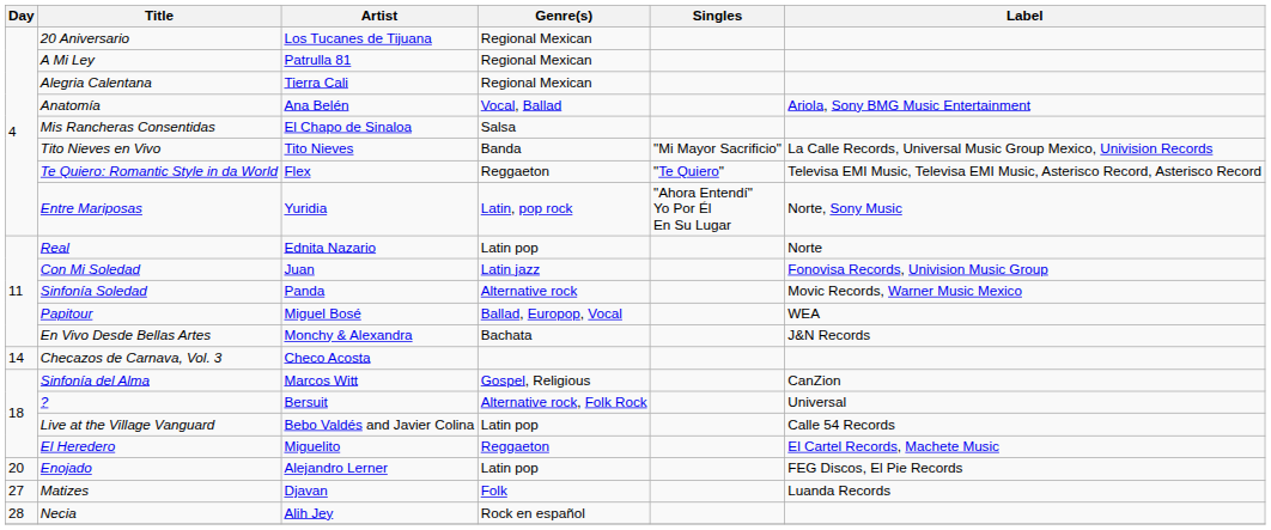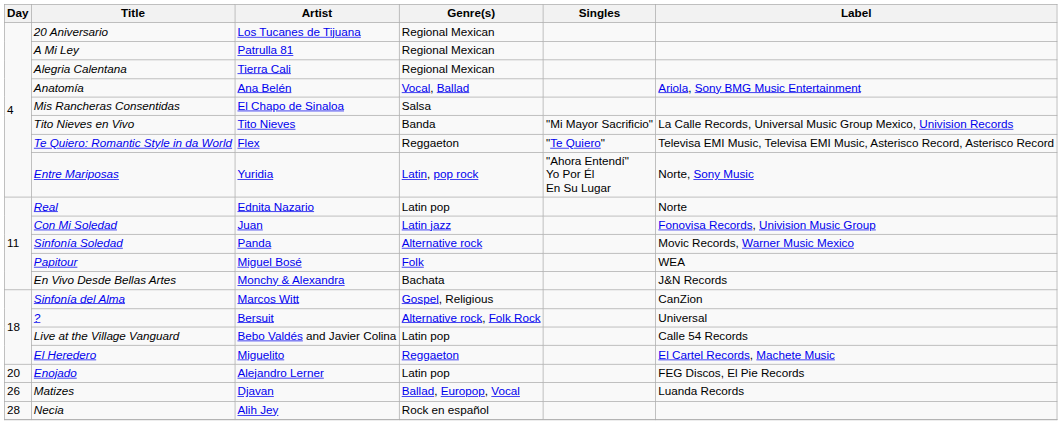 <table class="wikitable sortable" style="text-align: left;">
 <tr>
 <th>Day</th>
 <th>Title</th>
 <th>Artist</th>
 <th>Genre(s)</th>
 <th>Singles</th>
 <th>Label</th>
 </tr>
 <tr>
 <td rowspan="8">4</td>
 <td><em>20 Aniversario</em></td>
 <td><a href='#'>Los Tucanes de Tijuana</a></td>
 <td>Regional Mexican</td>
 <td></td>
 <td></td>
 </tr>
 <tr>
 <td><em>A Mi Ley</em></td>
 <td><a href='#'>Patrulla 81</a></td>
 <td>Regional Mexican</td>
 <td></td>
 <td></td>
 </tr>
 <tr>
 <td><em>Alegria Calentana</em></td>
 <td><a href='#'>Tierra Cali</a></td>
 <td>Regional Mexican</td>
 <td></td>
 <td></td>
 </tr>
 <tr>
 <td><em>Anatomía</em></td>
 <td><a href='#'>Ana Belén</a></td>
 <td><a href='#'>Vocal</a>, <a href='#'>Ballad</a></td>
 <td></td>
 <td><a href='#'>Ariola</a>, <a href='#'>Sony BMG Music Entertainment</a></td>
 </tr>
 <tr>
 <td><em>Mis Rancheras Consentidas</em></td>
 <td><a href='#'>El Chapo de Sinaloa</a></td>
 <td>Salsa</td>
 <td></td>
 <td></td>
 </tr>
 <tr>
 <td><em>Tito Nieves en Vivo</em></td>
 <td><a href='#'>Tito Nieves</a></td>
 <td>Banda</td>
 <td>"Mi Mayor Sacrificio"</td>
 <td>La Calle Records, Universal Music Group Mexico, <a href='#'>Univision Records</a></td>
 </tr>
 <tr>
 <td><em><a href='#'>Te Quiero: Romantic Style in da World</a></em></td>
 <td><a href='#'>Flex</a></td>
 <td>Reggaeton</td>
 <td>"<a href='#'>Te Quiero</a>"</td>
 <td>Televisa EMI Music, Televisa EMI Music, Asterisco Record, Asterisco Record</td>
 </tr>
 <tr>
 <td><em><a href='#'>Entre Mariposas</a></em></td>
 <td><a href='#'>Yuridia</a></td>
 <td><a href='#'>Latin</a>, <a href='#'>pop rock</a></td>
 <td>"Ahora Entendí"<br>Yo Por Él<br>En Su Lugar</td>
 <td>Norte, <a href='#'>Sony Music</a></td>
 </tr>
 <tr>
 <td rowspan="5">11</td>
 <td><em><a href='#'>Real</a></em></td>
 <td><a href='#'>Ednita Nazario</a></td>
 <td>Latin pop</td>
 <td></td>
 <td>Norte</td>
 </tr>
 <tr>
 <td><em><a href='#'>Con Mi Soledad</a></em></td>
 <td><a href='#'>Juan</a></td>
 <td><a href='#'>Latin jazz</a></td>
 <td></td>
 <td><a href='#'>Fonovisa Records</a>, <a href='#'>Univision Music Group</a></td>
 </tr>
 <tr>
 <td><em><a href='#'>Sinfonía Soledad</a></em></td>
 <td><a href='#'>Panda</a></td>
 <td><a href='#'>Alternative rock</a></td>
 <td></td>
 <td>Movic Records, <a href='#'>Warner Music Mexico</a></td>
 </tr>
 <tr>
 <td><em><a href='#'>Papitour</a></em></td>
 <td><a href='#'>Miguel Bosé</a></td>
-<td><a href='#'>Ballad</a>, <a href='#'>Europop</a>, <a href='#'>Vocal</a></td>
+<td><a href='#'>Folk</a></td>
 <td></td>
 <td>WEA</td>
 </tr>
 <tr>
 <td><em>En Vivo Desde Bellas Artes</em></td>
 <td><a href='#'>Monchy & Alexandra</a></td>
 <td>Bachata</td>
 <td></td>
 <td>J&N Records</td>
-</tr>
-<tr>
-<td>14</td>
-<td><em>Checazos de Carnava, Vol. 3</em></td>
-<td><a href='#'>Checo Acosta</a></td>
-<td></td>
-<td></td>
-<td></td>
 </tr>
 <tr>
 <td rowspan="4">18</td>
 <td><em><a href='#'>Sinfonía del Alma</a></em></td>
 <td><a href='#'>Marcos Witt</a></td>
 <td><a href='#'>Gospel</a>, Religious</td>
 <td></td>
 <td>CanZion</td>
 </tr>
 <tr>
 <td><em><a href='#'>?</a></em></td>
 <td><a href='#'>Bersuit</a></td>
 <td><a href='#'>Alternative rock</a>, <a href='#'>Folk Rock</a></td>
 <td></td>
 <td>Universal</td>
 </tr>
 <tr>
 <td><em>Live at the Village Vanguard</em></td>
 <td><a href='#'>Bebo Valdés</a> and Javier Colina</td>
 <td>Latin pop</td>
 <td></td>
 <td>Calle 54 Records</td>
 </tr>
 <tr>
 <td><em><a href='#'>El Heredero</a></em></td>
 <td><a href='#'>Miguelito</a></td>
 <td><a href='#'>Reggaeton</a></td>
 <td></td>
 <td><a href='#'>El Cartel Records</a>, <a href='#'>Machete Music</a></td>
 </tr>
 <tr>
 <td>20</td>
 <td><em><a href='#'>Enojado</a></em></td>
 <td><a href='#'>Alejandro Lerner</a></td>
 <td>Latin pop</td>
 <td></td>
 <td>FEG Discos, El Pie Records</td>
 </tr>
 <tr>
-<td>27</td>
+<td>26</td>
 <td><em>Matizes</em></td>
 <td><a href='#'>Djavan</a></td>
-<td><a href='#'>Folk</a></td>
+<td><a href='#'>Ballad</a>, <a href='#'>Europop</a>, <a href='#'>Vocal</a></td>
 <td></td>
 <td>Luanda Records</td>
 </tr>
 <tr>
 <td>28</td>
 <td><em>Necia</em></td>
 <td><a href='#'>Alih Jey</a></td>
 <td>Rock en español</td>
 <td></td>
 <td></td>
 </tr>
 <tr>
 </tr>
 </table>
